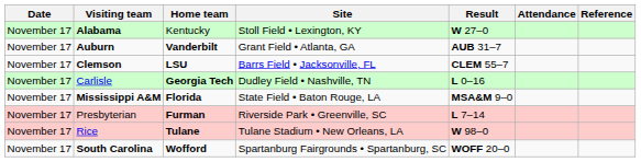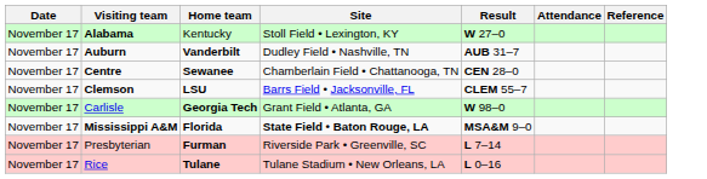 <table class="wikitable" style="font-size:95%;">
 <tr>
 <th>Date</th>
 <th>Visiting team</th>
 <th>Home team</th>
 <th>Site</th>
 <th>Result</th>
 <th>Attendance</th>
 <th class="unsortable">Reference</th>
 </tr>
 <tr bgcolor=ccffcc>
 <td>November 17</td>
 <td><strong>Alabama</strong></td>
 <td>Kentucky</td>
 <td>Stoll Field • Lexington, KY</td>
 <td><strong>W</strong> 27–0</td>
 <td></td>
 <td></td>
 </tr>
 <tr bgcolor=>
 <td>November 17</td>
 <td><strong>Auburn</strong></td>
 <td><strong>Vanderbilt</strong></td>
-<td>Grant Field • Atlanta, GA</td>
+<td>Dudley Field • Nashville, TN</td>
 <td><strong>AUB</strong> 31–7</td>
+<td></td>
+<td></td>
+</tr>
+<tr bgcolor=>
+<td>November 17</td>
+<td><strong>Centre</strong></td>
+<td><strong>Sewanee</strong></td>
+<td>Chamberlain Field • Chattanooga, TN</td>
+<td><strong>CEN</strong> 28–0</td>
 <td></td>
 <td></td>
 </tr>
 <tr bgcolor=>
 <td>November 17</td>
 <td><strong>Clemson</strong></td>
 <td><strong>LSU</strong></td>
 <td><a href='#'>Barrs Field</a> • <a href='#'>Jacksonville, FL</a></td>
 <td><strong>CLEM</strong> 55–7</td>
 <td></td>
 <td></td>
 </tr>
 <tr bgcolor=ccffcc>
 <td>November 17</td>
 <td><a href='#'>Carlisle</a></td>
 <td><strong>Georgia Tech</strong></td>
-<td>Dudley Field • Nashville, TN</td>
-<td><strong>L</strong> 0–16</td>
+<td>Grant Field • Atlanta, GA</td>
+<td><strong>W</strong> 98–0</td>
 <td></td>
 <td></td>
 </tr>
 <tr bgcolor=>
 <td>November 17</td>
 <td><strong>Mississippi A&M</strong></td>
 <td><strong>Florida</strong></td>
-<td>State Field • Baton Rouge, LA</td>
+<td><strong>State Field • Baton Rouge, LA</strong></td>
 <td><strong>MSA&M</strong> 9–0</td>
 <td></td>
 <td></td>
 </tr>
 <tr bgcolor=ffcccc>
 <td>November 17</td>
 <td>Presbyterian</td>
 <td><strong>Furman</strong></td>
 <td>Riverside Park • Greenville, SC</td>
 <td><strong>L</strong> 7–14</td>
 <td></td>
 <td></td>
 </tr>
 <tr bgcolor=ffcccc>
 <td>November 17</td>
 <td><a href='#'>Rice</a></td>
 <td><strong>Tulane</strong></td>
 <td>Tulane Stadium • New Orleans, LA</td>
-<td><strong>W</strong> 98–0</td>
-<td></td>
-<td></td>
-</tr>
-<tr bgcolor=>
-<td>November 17</td>
-<td><strong>South Carolina</strong></td>
-<td><strong>Wofford</strong></td>
-<td>Spartanburg Fairgrounds • Spartanburg, SC</td>
-<td><strong>WOFF</strong> 20–0</td>
+<td><strong>L</strong> 0–16</td>
 <td></td>
 <td></td>
 </tr>
 </table>
